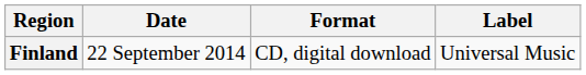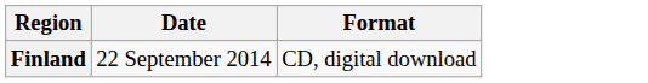 <table class="wikitable plainrowheaders">
 <tr>
 <th>Region</th>
 <th>Date</th>
 <th>Format</th>
-<th>Label</th>
 </tr>
 <tr>
 <th scope="row">Finland</th>
 <td>22 September 2014</td>
 <td>CD, digital download</td>
-<td>Universal Music</td>
 </tr>
 </table>
